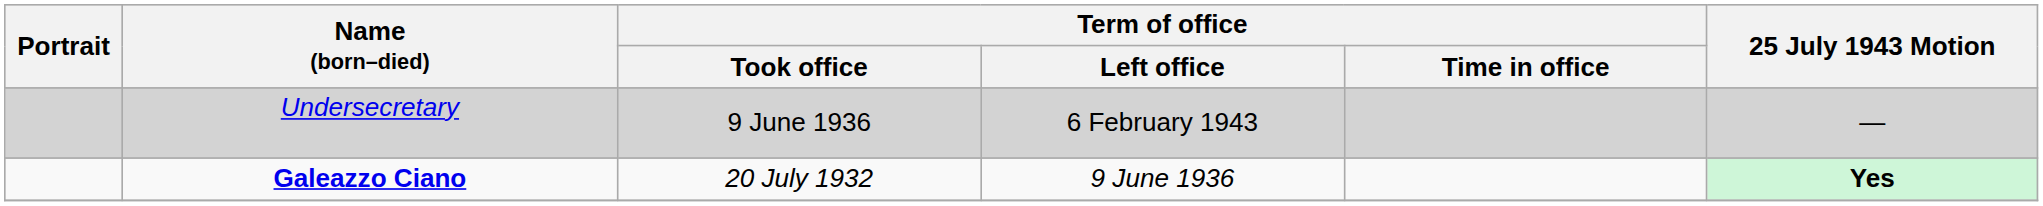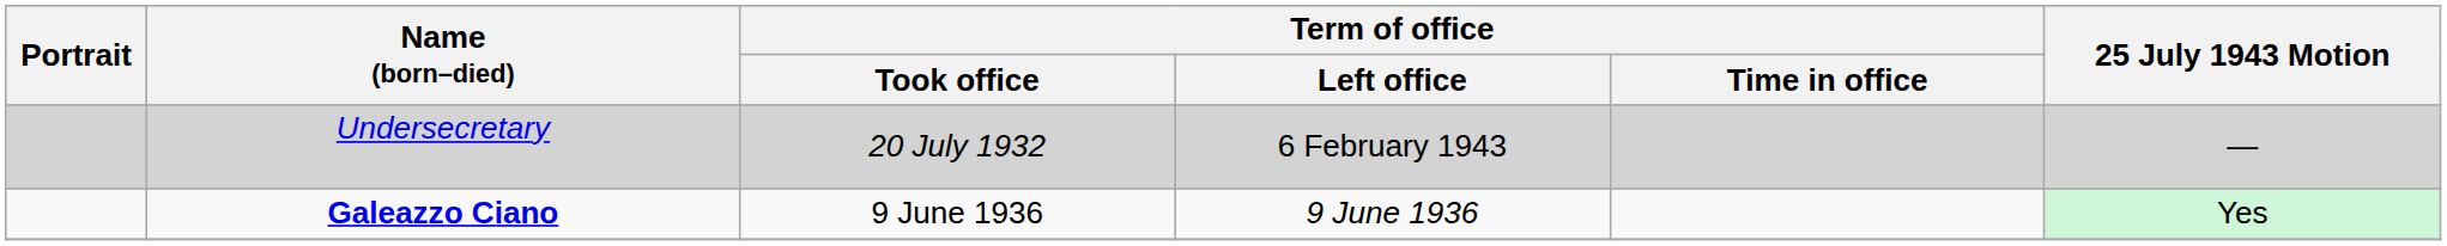 <table class="wikitable" style="text-align:center;" style="width=90%">
 <tr>
 <th width=1% rowspan=2>Portrait</th>
 <th width=15% rowspan=2>Name<br><small>(born–died)</small></th>
 <th width=30% colspan=3>Term of office</th>
 <th width=10% rowspan=2>25 July 1943 Motion</th>
 </tr>
 <tr style="text-align:center;">
 <th width=11%>Took office</th>
 <th width=11%>Left office</th>
 <th width=11%>Time in office</th>
 </tr>
 <tr bgcolor=lightgray>
 <td></td>
 <td><em><a href='#'>Undersecretary</a></em><br><strong><em></em></strong><br><em></em></td>
-<td>9 June 1936</td>
+<td><em>20 July 1932</em></td>
 <td>6 February 1943</td>
 <td><em></em></td>
 <td align=center>—</td>
 </tr>
 <tr>
 <td></td>
 <td><strong><a href='#'>Galeazzo Ciano</a></strong><br></td>
-<td><em>20 July 1932</em></td>
+<td>9 June 1936</td>
 <td><em>9 June 1936</em></td>
 <td></td>
-<td align=center style="background:#CEF6D8"><strong>Yes</strong></td>
+<td align=center style="background:#CEF6D8">Yes</td>
 </tr>
 <tr>
 </tr>
 </table>
